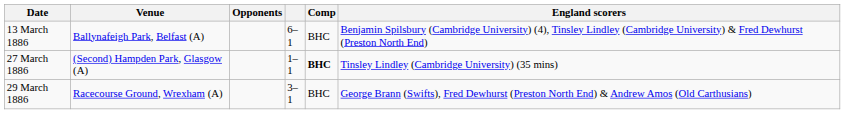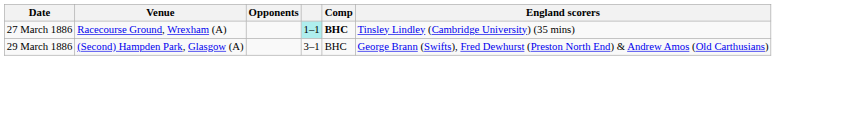 <table class="wikitable">
 <tr>
 <th>Date</th>
 <th>Venue</th>
 <th>Opponents</th>
 <th></th>
 <th>Comp</th>
 <th>England scorers</th>
 </tr>
 <tr>
-<td>13 March 1886</td>
-<td><a href='#'>Ballynafeigh Park</a>, <a href='#'>Belfast</a> (A)</td>
+<td>27 March 1886</td>
+<td><a href='#'>Racecourse Ground</a>, <a href='#'>Wrexham</a> (A)</td>
 <td></td>
-<td>6–1</td>
-<td>BHC</td>
-<td><a href='#'>Benjamin Spilsbury</a> (<a href='#'>Cambridge University</a>) (4), <a href='#'>Tinsley Lindley</a> (<a href='#'>Cambridge University</a>) & <a href='#'>Fred Dewhurst</a> (<a href='#'>Preston North End</a>)</td>
-</tr>
-<tr>
-<td>27 March 1886</td>
-<td><a href='#'>(Second) Hampden Park</a>, <a href='#'>Glasgow</a> (A)</td>
-<td></td>
-<td>1–1</td>
+<td style="background: paleturquoise;">1–1</td>
 <td><strong>BHC</strong></td>
 <td><a href='#'>Tinsley Lindley</a> (<a href='#'>Cambridge University</a>) (35 mins)</td>
 </tr>
 <tr>
 <td>29 March 1886</td>
-<td><a href='#'>Racecourse Ground</a>, <a href='#'>Wrexham</a> (A)</td>
+<td><a href='#'>(Second) Hampden Park</a>, <a href='#'>Glasgow</a> (A)</td>
 <td></td>
 <td>3–1</td>
 <td>BHC</td>
 <td><a href='#'>George Brann</a> (<a href='#'>Swifts</a>), <a href='#'>Fred Dewhurst</a> (<a href='#'>Preston North End</a>) & <a href='#'>Andrew Amos</a> (<a href='#'>Old Carthusians</a>)</td>
 </tr>
 </table>
